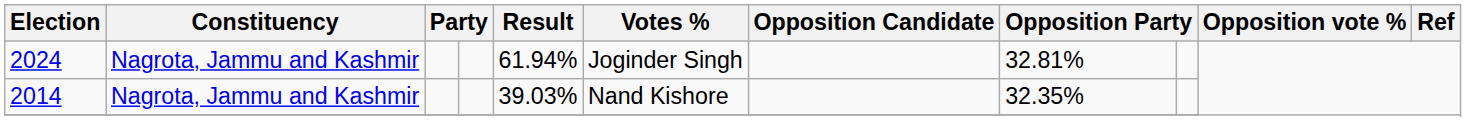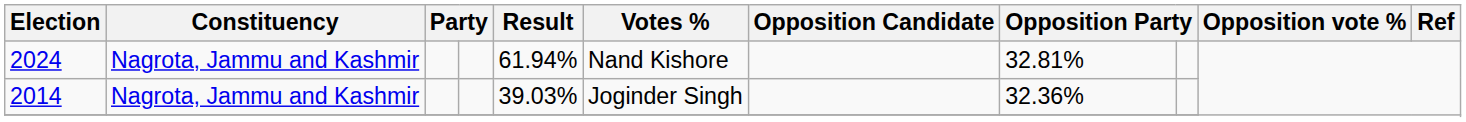 <table class="wikitable sortable">
 <tr>
 <th>Election</th>
 <th>Constituency</th>
 <th colspan="2">Party</th>
 <th>Result</th>
 <th>Votes %</th>
 <th>Opposition Candidate</th>
 <th colspan="2">Opposition Party</th>
 <th>Opposition vote %</th>
 <th>Ref</th>
 </tr>
 <tr>
 <td><a href='#'>2024</a></td>
 <td><a href='#'>Nagrota, Jammu and Kashmir</a></td>
 <td></td>
 <td></td>
 <td>61.94%</td>
-<td>Joginder Singh</td>
+<td>Nand Kishore</td>
 <td></td>
 <td>32.81%</td>
 <td></td>
 </tr>
 <tr>
 <td><a href='#'>2014</a></td>
 <td><a href='#'>Nagrota, Jammu and Kashmir</a></td>
 <td></td>
 <td></td>
 <td>39.03%</td>
-<td>Nand Kishore</td>
+<td>Joginder Singh</td>
 <td></td>
-<td>32.35%</td>
+<td>32.36%</td>
 <td></td>
 </tr>
 <tr>
 </tr>
 </table>
